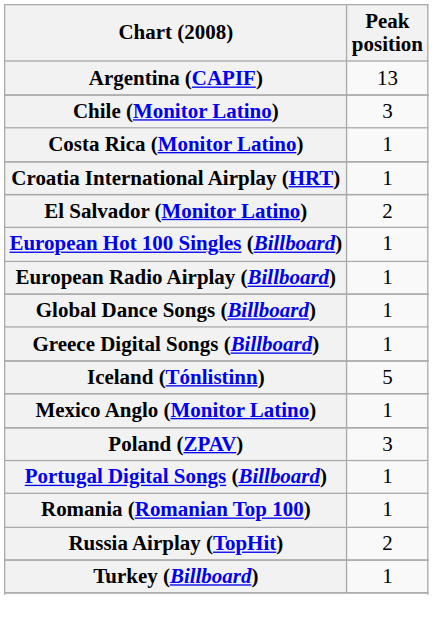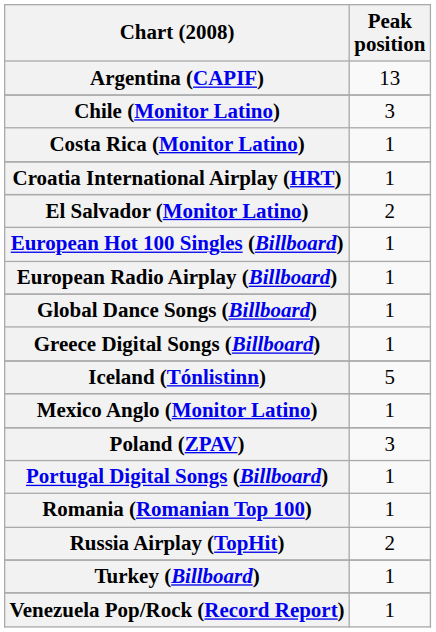 <table class="wikitable sortable plainrowheaders" style="text-align:center;">
 <tr>
 <th scope="col">Chart (2008)</th>
 <th scope="col">Peak<br>position</th>
 </tr>
 <tr>
 <th scope="row">Argentina (<a href='#'>CAPIF</a>)</th>
 <td>13</td>
 </tr>
 <tr>
 </tr>
 <tr>
 </tr>
 <tr>
 </tr>
 <tr>
 </tr>
 <tr>
 </tr>
 <tr>
 </tr>
 <tr>
 </tr>
 <tr>
 </tr>
 <tr>
 <th scope="row">Chile (<a href='#'>Monitor Latino</a>)</th>
 <td>3</td>
 </tr>
 <tr>
 <th scope="row">Costa Rica (<a href='#'>Monitor Latino</a>)</th>
 <td>1</td>
 </tr>
 <tr>
 </tr>
 <tr>
 <th scope="row">Croatia International Airplay (<a href='#'>HRT</a>)</th>
 <td>1</td>
 </tr>
 <tr>
 </tr>
 <tr>
 </tr>
 <tr>
 <th scope="row">El Salvador (<a href='#'>Monitor Latino</a>)</th>
 <td>2</td>
 </tr>
 <tr>
 <th scope="row"><a href='#'>European Hot 100 Singles</a> (<em><a href='#'>Billboard</a></em>)</th>
 <td>1</td>
 </tr>
 <tr>
 <th scope="row">European Radio Airplay (<em><a href='#'>Billboard</a></em>)</th>
 <td>1</td>
 </tr>
 <tr>
 </tr>
 <tr>
 </tr>
 <tr>
 </tr>
 <tr>
 <th scope="row">Global Dance Songs (<em><a href='#'>Billboard</a></em>)</th>
 <td>1</td>
 </tr>
 <tr>
 <th scope="row">Greece Digital Songs (<em><a href='#'>Billboard</a></em>)</th>
 <td>1</td>
 </tr>
 <tr>
 </tr>
 <tr>
 </tr>
 <tr>
 </tr>
 <tr>
 <th scope="row">Iceland (<a href='#'>Tónlistinn</a>)</th>
 <td>5</td>
 </tr>
 <tr>
 </tr>
 <tr>
 </tr>
 <tr>
 </tr>
 <tr>
 <th scope="row">Mexico Anglo (<a href='#'>Monitor Latino</a>)</th>
 <td>1</td>
 </tr>
 <tr>
 </tr>
 <tr>
 </tr>
 <tr>
 </tr>
 <tr>
 </tr>
 <tr>
 <th scope="row">Poland (<a href='#'>ZPAV</a>)</th>
 <td>3</td>
 </tr>
 <tr>
 <th scope="row"><a href='#'>Portugal Digital Songs</a> (<em><a href='#'>Billboard</a></em>)</th>
 <td style="text-align:center;">1</td>
 </tr>
 <tr>
 <th scope="row">Romania (<a href='#'>Romanian Top 100</a>)</th>
 <td>1</td>
 </tr>
 <tr>
 <th scope="row">Russia Airplay (<a href='#'>TopHit</a>)</th>
 <td>2</td>
 </tr>
 <tr>
 </tr>
 <tr>
 </tr>
 <tr>
 </tr>
 <tr>
 </tr>
 <tr>
 </tr>
 <tr>
 <th scope="row">Turkey (<a href='#'><em>Billboard</em></a>)</th>
 <td>1</td>
 </tr>
 <tr>
 </tr>
 <tr>
 </tr>
 <tr>
 </tr>
 <tr>
 </tr>
 <tr>
 </tr>
 <tr>
 </tr>
 <tr>
 </tr>
 <tr>
 </tr>
 <tr>
 </tr>
 <tr>
 </tr>
+<tr>
+<th scope="row">Venezuela Pop/Rock (<a href='#'>Record Report</a>)</th>
+<td>1</td>
+</tr>
 </table>
